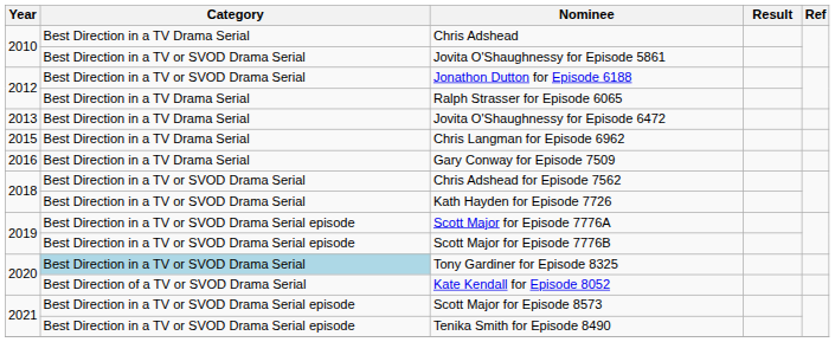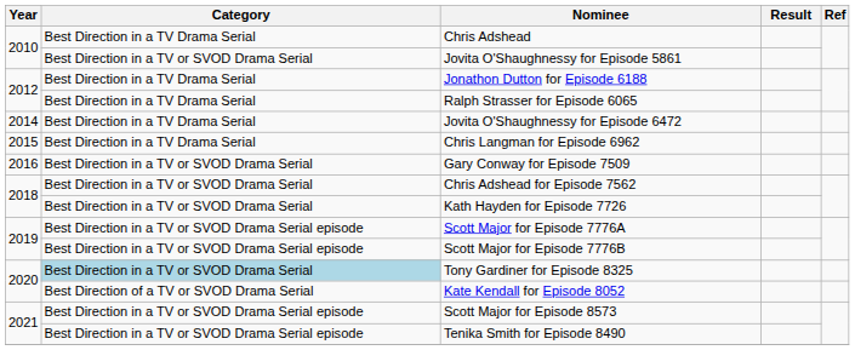 <table class="wikitable">
 <tr>
 <th>Year</th>
 <th width="470">Category</th>
 <th width="375">Nominee</th>
 <th width="65">Result</th>
 <th>Ref</th>
 </tr>
 <tr>
 <td rowspan="2">2010</td>
 <td>Best Direction in a TV Drama Serial</td>
 <td>Chris Adshead</td>
 <td></td>
 <td align="center" rowspan="2"><br></td>
 </tr>
 <tr>
 <td>Best Direction in a TV or SVOD Drama Serial</td>
 <td>Jovita O'Shaughnessy for Episode 5861</td>
 <td></td>
 </tr>
 <tr>
 <td rowspan="2">2012</td>
-<td>Best Direction in a TV or SVOD Drama Serial</td>
+<td>Best Direction in a TV Drama Serial</td>
 <td><a href='#'>Jonathon Dutton</a> for <a href='#'>Episode 6188</a></td>
 <td></td>
 <td align="center" rowspan="2"></td>
 </tr>
 <tr>
 <td>Best Direction in a TV Drama Serial</td>
 <td>Ralph Strasser for Episode 6065</td>
 <td></td>
 </tr>
 <tr>
-<td>2013</td>
+<td>2014</td>
 <td>Best Direction in a TV Drama Serial</td>
 <td>Jovita O'Shaughnessy for Episode 6472</td>
 <td></td>
 <td align="center"></td>
 </tr>
 <tr>
 <td>2015</td>
 <td>Best Direction in a TV Drama Serial</td>
 <td>Chris Langman for Episode 6962</td>
 <td></td>
 <td align="center"></td>
 </tr>
 <tr>
 <td>2016</td>
-<td>Best Direction in a TV Drama Serial</td>
+<td>Best Direction in a TV or SVOD Drama Serial</td>
 <td>Gary Conway for Episode 7509</td>
 <td></td>
 <td align="center"></td>
 </tr>
 <tr>
 <td rowspan="2">2018</td>
 <td>Best Direction in a TV or SVOD Drama Serial</td>
 <td>Chris Adshead for Episode 7562</td>
 <td></td>
 <td align="center" rowspan="2"></td>
 </tr>
 <tr>
 <td>Best Direction in a TV or SVOD Drama Serial</td>
 <td>Kath Hayden for Episode 7726</td>
 <td></td>
 </tr>
 <tr>
 <td rowspan="2">2019</td>
 <td>Best Direction in a TV or SVOD Drama Serial episode</td>
 <td><a href='#'>Scott Major</a> for Episode 7776A</td>
 <td></td>
 <td align="center" rowspan="2"></td>
 </tr>
 <tr>
 <td>Best Direction in a TV or SVOD Drama Serial episode</td>
 <td>Scott Major for Episode 7776B</td>
 <td></td>
 </tr>
 <tr>
 <td rowspan="2">2020</td>
 <td style="background: lightblue;">Best Direction in a TV or SVOD Drama Serial</td>
 <td>Tony Gardiner for Episode 8325</td>
 <td></td>
 <td align="center"></td>
 </tr>
 <tr>
 <td>Best Direction of a TV or SVOD Drama Serial</td>
 <td><a href='#'>Kate Kendall</a> for <a href='#'>Episode 8052</a></td>
 <td></td>
 <td align="center"></td>
 </tr>
 <tr>
 <td rowspan="2">2021</td>
 <td>Best Direction in a TV or SVOD Drama Serial episode</td>
 <td>Scott Major for Episode 8573</td>
 <td></td>
 <td align="center" rowspan="2"></td>
 </tr>
 <tr>
 <td>Best Direction in a TV or SVOD Drama Serial episode</td>
 <td>Tenika Smith for Episode 8490</td>
 <td></td>
 </tr>
 <tr>
 </tr>
 </table>
